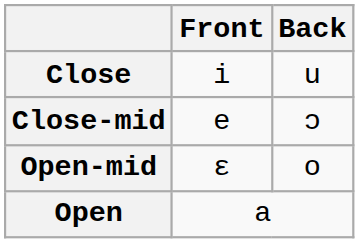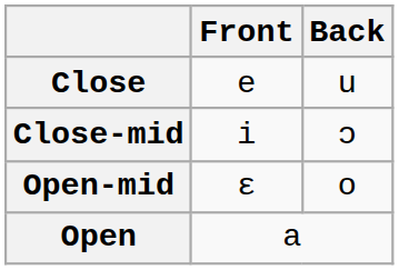 <table class="wikitable" style="text-align:center">
 <tr>
 <th></th>
 <th>Front</th>
 <th>Back</th>
 </tr>
 <tr>
 <th>Close</th>
-<td>i</td>
+<td>e</td>
 <td>u</td>
 </tr>
 <tr>
 <th>Close-mid</th>
-<td>e</td>
+<td>i</td>
 <td>ɔ</td>
 </tr>
 <tr>
 <th>Open-mid</th>
 <td>ɛ</td>
 <td>o</td>
 </tr>
 <tr>
 <th>Open</th>
 <td colspan="2">a</td>
 </tr>
 </table>
